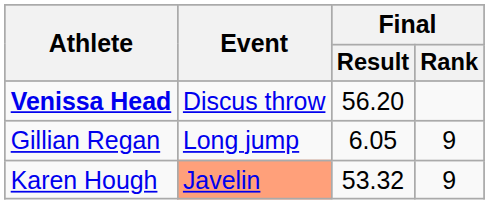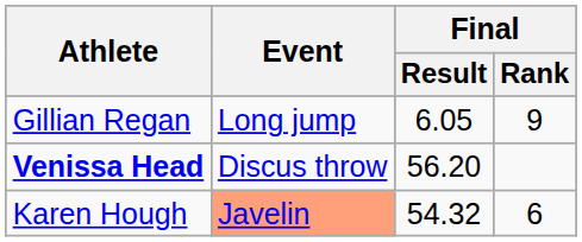 <table class="wikitable" style="font-size:90%">
 <tr>
 <th rowspan="2">Athlete</th>
 <th rowspan="2">Event</th>
 <th colspan="2">Final</th>
 </tr>
 <tr style="font-size:95%">
 <th>Result</th>
 <th>Rank</th>
 </tr>
 <tr align=center>
+<td align=left><a href='#'>Gillian Regan</a></td>
+<td align=left><a href='#'>Long jump</a></td>
+<td>6.05</td>
+<td>9</td>
+</tr>
+<tr align=center>
 <td align=left><strong><a href='#'>Venissa Head</a></strong></td>
 <td align=left><a href='#'>Discus throw</a></td>
 <td>56.20</td>
 <td></td>
 </tr>
 <tr align=center>
-<td align=left><a href='#'>Gillian Regan</a></td>
-<td align=left><a href='#'>Long jump</a></td>
-<td>6.05</td>
-<td>9</td>
-</tr>
-<tr align=center>
 <td align=left><a href='#'>Karen Hough</a></td>
 <td align=left style="background: lightsalmon;"><a href='#'>Javelin</a></td>
-<td>53.32</td>
-<td>9</td>
+<td>54.32</td>
+<td>6</td>
 </tr>
 </table>
